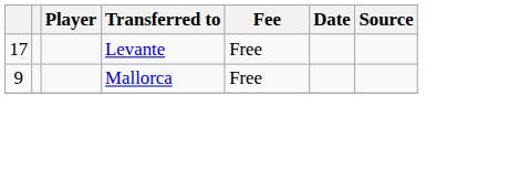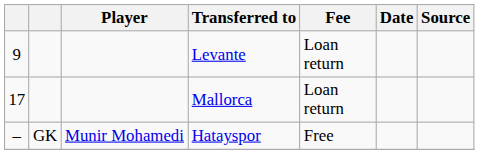 <table class="wikitable plainrowheaders sortable">
 <tr>
 <th></th>
 <th></th>
 <th scope=col>Player</th>
 <th>Transferred to</th>
 <th !scope=col; style="width: 65px;">Fee</th>
 <th scope=col>Date</th>
 <th scope=col>Source</th>
 </tr>
 <tr>
-<td align=center>17</td>
+<td align=center>9</td>
 <td align=center></td>
 <td></td>
 <td> <a href='#'>Levante</a></td>
-<td>Free</td>
+<td>Loan return</td>
 <td></td>
 <td></td>
 </tr>
 <tr>
-<td align=center>9</td>
+<td align=center>17</td>
 <td align=center></td>
 <td></td>
 <td> <a href='#'>Mallorca</a></td>
+<td>Loan return</td>
+<td></td>
+<td></td>
+</tr>
+<tr>
+<td align=center>–</td>
+<td align=center>GK</td>
+<td> <a href='#'>Munir Mohamedi</a></td>
+<td> <a href='#'>Hatayspor</a></td>
 <td>Free</td>
 <td></td>
 <td></td>
 </tr>
 <tr>
 </tr>
 </table>
